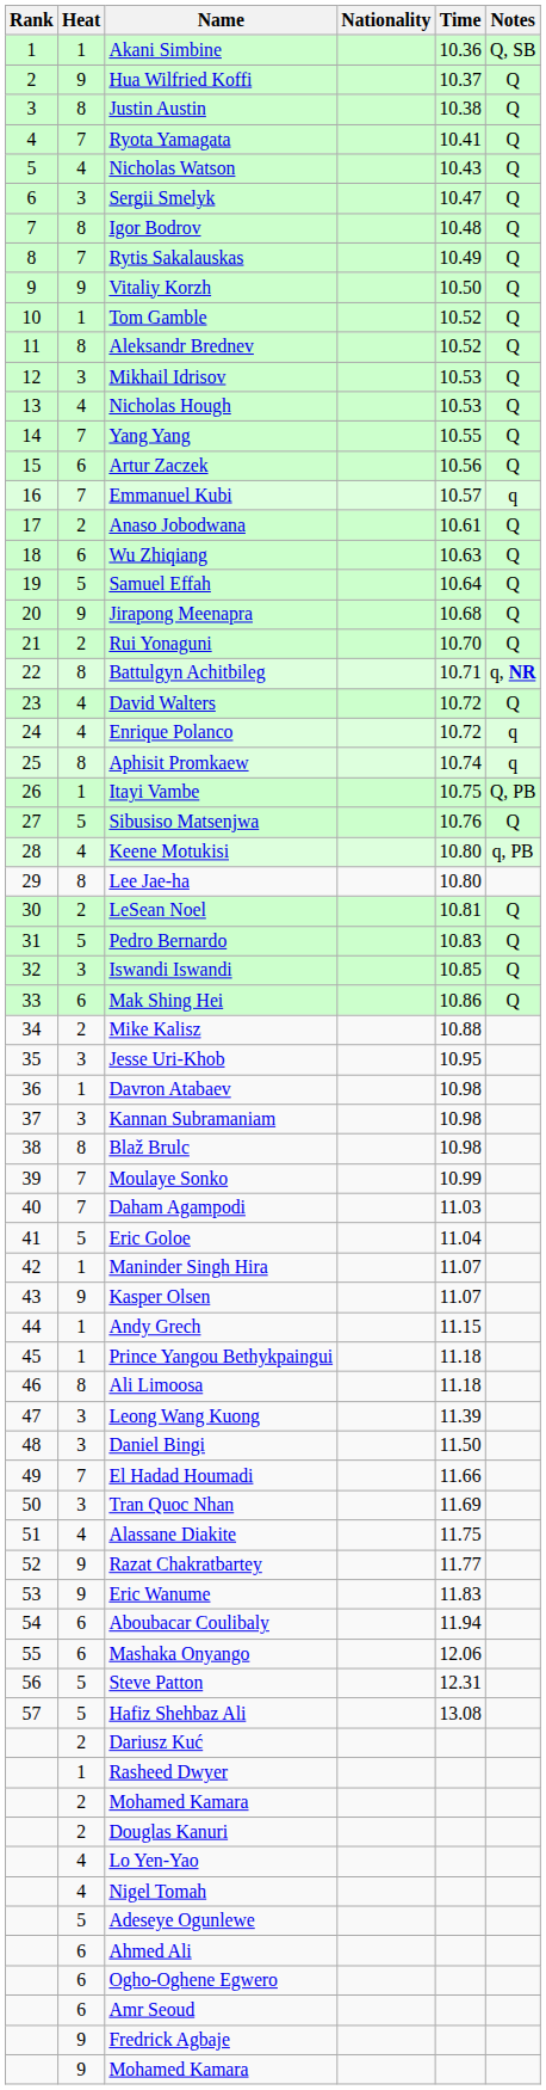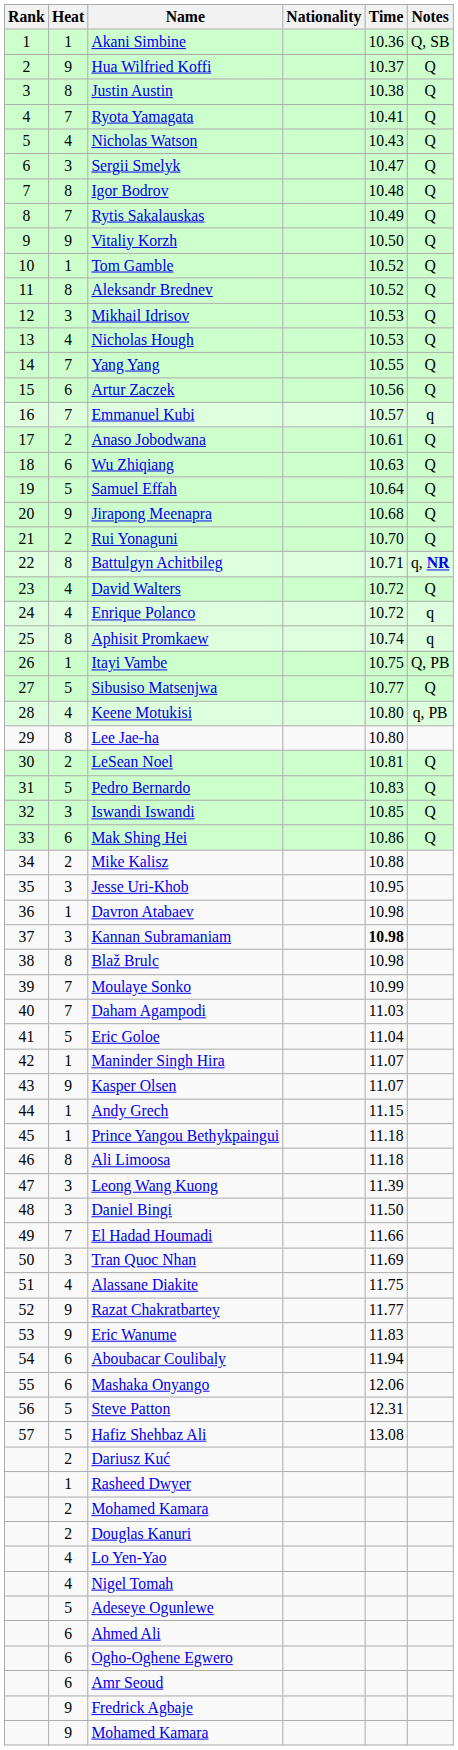 <table class="wikitable sortable" style="text-align:center">
 <tr>
 <th>Rank</th>
 <th>Heat</th>
 <th>Name</th>
 <th>Nationality</th>
 <th>Time</th>
 <th>Notes</th>
 </tr>
 <tr bgcolor=ccffcc>
 <td>1</td>
 <td>1</td>
 <td align=left><a href='#'>Akani Simbine</a></td>
 <td align=left></td>
 <td>10.36</td>
 <td>Q, SB</td>
 </tr>
 <tr bgcolor=ccffcc>
 <td>2</td>
 <td>9</td>
 <td align=left><a href='#'>Hua Wilfried Koffi</a></td>
 <td align=left></td>
 <td>10.37</td>
 <td>Q</td>
 </tr>
 <tr bgcolor=ccffcc>
 <td>3</td>
 <td>8</td>
 <td align=left><a href='#'>Justin Austin</a></td>
 <td align=left></td>
 <td>10.38</td>
 <td>Q</td>
 </tr>
 <tr bgcolor=ccffcc>
 <td>4</td>
 <td>7</td>
 <td align=left><a href='#'>Ryota Yamagata</a></td>
 <td align=left></td>
 <td>10.41</td>
 <td>Q</td>
 </tr>
 <tr bgcolor=ccffcc>
 <td>5</td>
 <td>4</td>
 <td align=left><a href='#'>Nicholas Watson</a></td>
 <td align=left></td>
 <td>10.43</td>
 <td>Q</td>
 </tr>
 <tr bgcolor=ccffcc>
 <td>6</td>
 <td>3</td>
 <td align=left><a href='#'>Sergii Smelyk</a></td>
 <td align=left></td>
 <td>10.47</td>
 <td>Q</td>
 </tr>
 <tr bgcolor=ccffcc>
 <td>7</td>
 <td>8</td>
 <td align=left><a href='#'>Igor Bodrov</a></td>
 <td align=left></td>
 <td>10.48</td>
 <td>Q</td>
 </tr>
 <tr bgcolor=ccffcc>
 <td>8</td>
 <td>7</td>
 <td align=left><a href='#'>Rytis Sakalauskas</a></td>
 <td align=left></td>
 <td>10.49</td>
 <td>Q</td>
 </tr>
 <tr bgcolor=ccffcc>
 <td>9</td>
 <td>9</td>
 <td align=left><a href='#'>Vitaliy Korzh</a></td>
 <td align=left></td>
 <td>10.50</td>
 <td>Q</td>
 </tr>
 <tr bgcolor=ccffcc>
 <td>10</td>
 <td>1</td>
 <td align=left><a href='#'>Tom Gamble</a></td>
 <td align=left></td>
 <td>10.52</td>
 <td>Q</td>
 </tr>
 <tr bgcolor=ccffcc>
 <td>11</td>
 <td>8</td>
 <td align=left><a href='#'>Aleksandr Brednev</a></td>
 <td align=left></td>
 <td>10.52</td>
 <td>Q</td>
 </tr>
 <tr bgcolor=ccffcc>
 <td>12</td>
 <td>3</td>
 <td align=left><a href='#'>Mikhail Idrisov</a></td>
 <td align=left></td>
 <td>10.53</td>
 <td>Q</td>
 </tr>
 <tr bgcolor=ccffcc>
 <td>13</td>
 <td>4</td>
 <td align=left><a href='#'>Nicholas Hough</a></td>
 <td align=left></td>
 <td>10.53</td>
 <td>Q</td>
 </tr>
 <tr bgcolor=ccffcc>
 <td>14</td>
 <td>7</td>
 <td align=left><a href='#'>Yang Yang</a></td>
 <td align=left></td>
 <td>10.55</td>
 <td>Q</td>
 </tr>
 <tr bgcolor=ccffcc>
 <td>15</td>
 <td>6</td>
 <td align=left><a href='#'>Artur Zaczek</a></td>
 <td align=left></td>
 <td>10.56</td>
 <td>Q</td>
 </tr>
 <tr bgcolor=ddffdd>
 <td>16</td>
 <td>7</td>
 <td align=left><a href='#'>Emmanuel Kubi</a></td>
 <td align=left></td>
 <td>10.57</td>
 <td>q</td>
 </tr>
 <tr bgcolor=ccffcc>
 <td>17</td>
 <td>2</td>
 <td align=left><a href='#'>Anaso Jobodwana</a></td>
 <td align=left></td>
 <td>10.61</td>
 <td>Q</td>
 </tr>
 <tr bgcolor=ccffcc>
 <td>18</td>
 <td>6</td>
 <td align=left><a href='#'>Wu Zhiqiang</a></td>
 <td align=left></td>
 <td>10.63</td>
 <td>Q</td>
 </tr>
 <tr bgcolor=ccffcc>
 <td>19</td>
 <td>5</td>
 <td align=left><a href='#'>Samuel Effah</a></td>
 <td align=left></td>
 <td>10.64</td>
 <td>Q</td>
 </tr>
 <tr bgcolor=ccffcc>
 <td>20</td>
 <td>9</td>
 <td align=left><a href='#'>Jirapong Meenapra</a></td>
 <td align=left></td>
 <td>10.68</td>
 <td>Q</td>
 </tr>
 <tr bgcolor=ccffcc>
 <td>21</td>
 <td>2</td>
 <td align=left><a href='#'>Rui Yonaguni</a></td>
 <td align=left></td>
 <td>10.70</td>
 <td>Q</td>
 </tr>
 <tr bgcolor=ddffdd>
 <td>22</td>
 <td>8</td>
 <td align=left><a href='#'>Battulgyn Achitbileg</a></td>
 <td align=left></td>
 <td>10.71</td>
 <td>q, <strong><a href='#'>NR</a></strong></td>
 </tr>
 <tr bgcolor=ccffcc>
 <td>23</td>
 <td>4</td>
 <td align=left><a href='#'>David Walters</a></td>
 <td align=left></td>
 <td>10.72</td>
 <td>Q</td>
 </tr>
 <tr bgcolor=ddffdd>
 <td>24</td>
 <td>4</td>
 <td align=left><a href='#'>Enrique Polanco</a></td>
 <td align=left></td>
 <td>10.72</td>
 <td>q</td>
 </tr>
 <tr bgcolor=ddffdd>
 <td>25</td>
 <td>8</td>
 <td align=left><a href='#'>Aphisit Promkaew</a></td>
 <td align=left></td>
 <td>10.74</td>
 <td>q</td>
 </tr>
 <tr bgcolor=ccffcc>
 <td>26</td>
 <td>1</td>
 <td align=left><a href='#'>Itayi Vambe</a></td>
 <td align=left></td>
 <td>10.75</td>
 <td>Q, PB</td>
 </tr>
 <tr bgcolor=ccffcc>
 <td>27</td>
 <td>5</td>
 <td align=left><a href='#'>Sibusiso Matsenjwa</a></td>
 <td align=left></td>
-<td>10.76</td>
+<td>10.77</td>
 <td>Q</td>
 </tr>
 <tr bgcolor=ddffdd>
 <td>28</td>
 <td>4</td>
 <td align=left><a href='#'>Keene Motukisi</a></td>
 <td align=left></td>
 <td>10.80</td>
 <td>q, PB</td>
 </tr>
 <tr>
 <td>29</td>
 <td>8</td>
 <td align=left><a href='#'>Lee Jae-ha</a></td>
 <td align=left></td>
 <td>10.80</td>
 <td></td>
 </tr>
 <tr bgcolor=ccffcc>
 <td>30</td>
 <td>2</td>
 <td align=left><a href='#'>LeSean Noel</a></td>
 <td align=left></td>
 <td>10.81</td>
 <td>Q</td>
 </tr>
 <tr bgcolor=ccffcc>
 <td>31</td>
 <td>5</td>
 <td align=left><a href='#'>Pedro Bernardo</a></td>
 <td align=left></td>
 <td>10.83</td>
 <td>Q</td>
 </tr>
 <tr bgcolor=ccffcc>
 <td>32</td>
 <td>3</td>
 <td align=left><a href='#'>Iswandi Iswandi</a></td>
 <td align=left></td>
 <td>10.85</td>
 <td>Q</td>
 </tr>
 <tr bgcolor=ccffcc>
 <td>33</td>
 <td>6</td>
 <td align=left><a href='#'>Mak Shing Hei</a></td>
 <td align=left></td>
 <td>10.86</td>
 <td>Q</td>
 </tr>
 <tr>
 <td>34</td>
 <td>2</td>
 <td align=left><a href='#'>Mike Kalisz</a></td>
 <td align=left></td>
 <td>10.88</td>
 <td></td>
 </tr>
 <tr>
 <td>35</td>
 <td>3</td>
 <td align=left><a href='#'>Jesse Uri-Khob</a></td>
 <td align=left></td>
 <td>10.95</td>
 <td></td>
 </tr>
 <tr>
 <td>36</td>
 <td>1</td>
 <td align=left><a href='#'>Davron Atabaev</a></td>
 <td align=left></td>
 <td>10.98</td>
 <td></td>
 </tr>
 <tr>
 <td>37</td>
 <td>3</td>
 <td align=left><a href='#'>Kannan Subramaniam</a></td>
 <td align=left></td>
-<td>10.98</td>
+<td><strong>10.98</strong></td>
 <td></td>
 </tr>
 <tr>
 <td>38</td>
 <td>8</td>
 <td align=left><a href='#'>Blaž Brulc</a></td>
 <td align=left></td>
 <td>10.98</td>
 <td></td>
 </tr>
 <tr>
 <td>39</td>
 <td>7</td>
 <td align=left><a href='#'>Moulaye Sonko</a></td>
 <td align=left></td>
 <td>10.99</td>
 <td></td>
 </tr>
 <tr>
 <td>40</td>
 <td>7</td>
 <td align=left><a href='#'>Daham Agampodi</a></td>
 <td align=left></td>
 <td>11.03</td>
 <td></td>
 </tr>
 <tr>
 <td>41</td>
 <td>5</td>
 <td align=left><a href='#'>Eric Goloe</a></td>
 <td align=left></td>
 <td>11.04</td>
 <td></td>
 </tr>
 <tr>
 <td>42</td>
 <td>1</td>
 <td align=left><a href='#'>Maninder Singh Hira</a></td>
 <td align=left></td>
 <td>11.07</td>
 <td></td>
 </tr>
 <tr>
 <td>43</td>
 <td>9</td>
 <td align=left><a href='#'>Kasper Olsen</a></td>
 <td align=left></td>
 <td>11.07</td>
 <td></td>
 </tr>
 <tr>
 <td>44</td>
 <td>1</td>
 <td align=left><a href='#'>Andy Grech</a></td>
 <td align=left></td>
 <td>11.15</td>
 <td></td>
 </tr>
 <tr>
 <td>45</td>
 <td>1</td>
 <td align=left><a href='#'>Prince Yangou Bethykpaingui</a></td>
 <td align=left></td>
 <td>11.18</td>
 <td></td>
 </tr>
 <tr>
 <td>46</td>
 <td>8</td>
 <td align=left><a href='#'>Ali Limoosa</a></td>
 <td align=left></td>
 <td>11.18</td>
 <td></td>
 </tr>
 <tr>
 <td>47</td>
 <td>3</td>
 <td align=left><a href='#'>Leong Wang Kuong</a></td>
 <td align=left></td>
 <td>11.39</td>
 <td></td>
 </tr>
 <tr>
 <td>48</td>
 <td>3</td>
 <td align=left><a href='#'>Daniel Bingi</a></td>
 <td align=left></td>
 <td>11.50</td>
 <td></td>
 </tr>
 <tr>
 <td>49</td>
 <td>7</td>
 <td align=left><a href='#'>El Hadad Houmadi</a></td>
 <td align=left></td>
 <td>11.66</td>
 <td></td>
 </tr>
 <tr>
 <td>50</td>
 <td>3</td>
 <td align=left><a href='#'>Tran Quoc Nhan</a></td>
 <td align=left></td>
 <td>11.69</td>
 <td></td>
 </tr>
 <tr>
 <td>51</td>
 <td>4</td>
 <td align=left><a href='#'>Alassane Diakite</a></td>
 <td align=left></td>
 <td>11.75</td>
 <td></td>
 </tr>
 <tr>
 <td>52</td>
 <td>9</td>
 <td align=left><a href='#'>Razat Chakratbartey</a></td>
 <td align=left></td>
 <td>11.77</td>
 <td></td>
 </tr>
 <tr>
 <td>53</td>
 <td>9</td>
 <td align=left><a href='#'>Eric Wanume</a></td>
 <td align=left></td>
 <td>11.83</td>
 <td></td>
 </tr>
 <tr>
 <td>54</td>
 <td>6</td>
 <td align=left><a href='#'>Aboubacar Coulibaly</a></td>
 <td align=left></td>
 <td>11.94</td>
 <td></td>
 </tr>
 <tr>
 <td>55</td>
 <td>6</td>
 <td align=left><a href='#'>Mashaka Onyango</a></td>
 <td align=left></td>
 <td>12.06</td>
 <td></td>
 </tr>
 <tr>
 <td>56</td>
 <td>5</td>
 <td align=left><a href='#'>Steve Patton</a></td>
 <td align=left></td>
 <td>12.31</td>
 <td></td>
 </tr>
 <tr>
 <td>57</td>
 <td>5</td>
 <td align=left><a href='#'>Hafiz Shehbaz Ali</a></td>
 <td align=left></td>
 <td>13.08</td>
 <td></td>
 </tr>
 <tr>
 <td></td>
 <td>2</td>
 <td align=left><a href='#'>Dariusz Kuć</a></td>
 <td align=left></td>
 <td></td>
 <td></td>
 </tr>
 <tr>
 <td></td>
 <td>1</td>
 <td align=left><a href='#'>Rasheed Dwyer</a></td>
 <td align=left></td>
 <td></td>
 <td></td>
 </tr>
 <tr>
 <td></td>
 <td>2</td>
 <td align=left><a href='#'>Mohamed Kamara</a></td>
 <td align=left></td>
 <td></td>
 <td></td>
 </tr>
 <tr>
 <td></td>
 <td>2</td>
 <td align=left><a href='#'>Douglas Kanuri</a></td>
 <td align=left></td>
 <td></td>
 <td></td>
 </tr>
 <tr>
 <td></td>
 <td>4</td>
 <td align=left><a href='#'>Lo Yen-Yao</a></td>
 <td align=left></td>
 <td></td>
 <td></td>
 </tr>
 <tr>
 <td></td>
 <td>4</td>
 <td align=left><a href='#'>Nigel Tomah</a></td>
 <td align=left></td>
 <td></td>
 <td></td>
 </tr>
 <tr>
 <td></td>
 <td>5</td>
 <td align=left><a href='#'>Adeseye Ogunlewe</a></td>
 <td align=left></td>
 <td></td>
 <td></td>
 </tr>
 <tr>
 <td></td>
 <td>6</td>
 <td align=left><a href='#'>Ahmed Ali</a></td>
 <td align=left></td>
 <td></td>
 <td></td>
 </tr>
 <tr>
 <td></td>
 <td>6</td>
 <td align=left><a href='#'>Ogho-Oghene Egwero</a></td>
 <td align=left></td>
 <td></td>
 <td></td>
 </tr>
 <tr>
 <td></td>
 <td>6</td>
 <td align=left><a href='#'>Amr Seoud</a></td>
 <td align=left></td>
 <td></td>
 <td></td>
 </tr>
 <tr>
 <td></td>
 <td>9</td>
 <td align=left><a href='#'>Fredrick Agbaje</a></td>
 <td align=left></td>
 <td></td>
 <td></td>
 </tr>
 <tr>
 <td></td>
 <td>9</td>
 <td align=left><a href='#'>Mohamed Kamara</a></td>
 <td align=left></td>
 <td></td>
 <td></td>
 </tr>
 </table>
